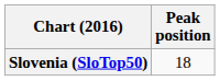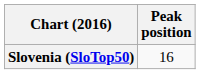 <table class="wikitable sortable plainrowheaders" style="text-align:center">
 <tr>
 <th scope="col">Chart (2016)</th>
 <th scope="col">Peak<br>position</th>
 </tr>
 <tr>
 <th scope="row">Slovenia (<a href='#'>SloTop50</a>)</th>
-<td>18</td>
+<td>16</td>
 </tr>
 </table>
